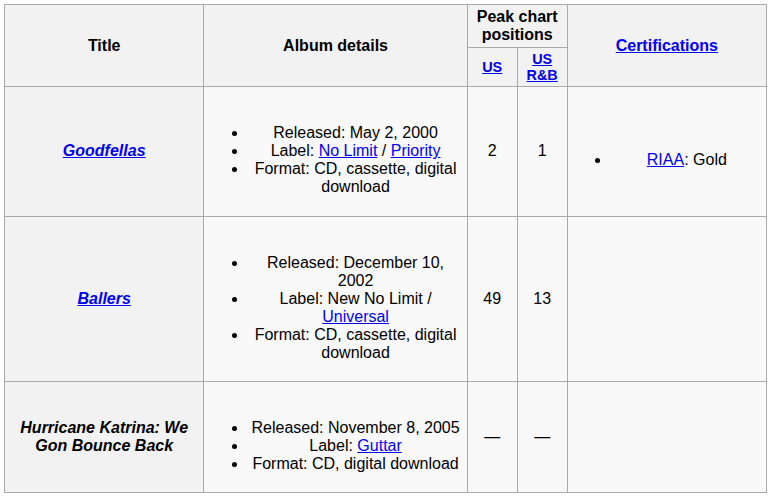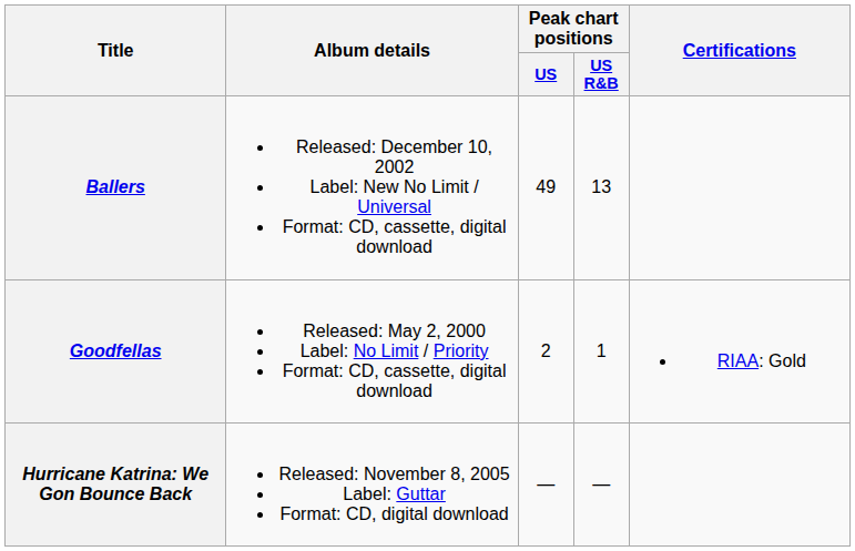 <table class="wikitable plainrowheaders" style="text-align:center;">
 <tr>
 <th scope="col" rowspan="2" style="width:12em;">Title</th>
 <th scope="col" rowspan="2" style="width:16em;">Album details</th>
 <th scope="col" colspan="2">Peak chart positions</th>
 <th scope="col" rowspan="2" style="width:12em;"><a href='#'>Certifications</a></th>
 </tr>
 <tr>
 <th scope="col" style="width:3em;font-size:90%;"><a href='#'>US</a></th>
 <th scope="col" style="width:3em;font-size:90%;"><a href='#'>US R&B</a></th>
 </tr>
 <tr>
+<th scope="row"><em><a href='#'>Ballers</a></em></th>
+<td><br><ul><li>Released: December 10, 2002</li><li>Label: New No Limit / <a href='#'>Universal</a></li><li>Format: CD, cassette, digital download</li></ul></td>
+<td>49</td>
+<td>13</td>
+<td></td>
+</tr>
+<tr>
 <th scope="row"><em><a href='#'>Goodfellas</a></em></th>
 <td><br><ul><li>Released: May 2, 2000</li><li>Label: <a href='#'>No Limit</a> / <a href='#'>Priority</a></li><li>Format: CD, cassette, digital download</li></ul></td>
 <td>2</td>
 <td>1</td>
 <td><br><ul><li><a href='#'>RIAA</a>: Gold</li></ul></td>
-</tr>
-<tr>
-<th scope="row"><em><a href='#'>Ballers</a></em></th>
-<td><br><ul><li>Released: December 10, 2002</li><li>Label: New No Limit / <a href='#'>Universal</a></li><li>Format: CD, cassette, digital download</li></ul></td>
-<td>49</td>
-<td>13</td>
-<td></td>
 </tr>
 <tr>
 <th scope="row"><em>Hurricane Katrina: We Gon Bounce Back</em></th>
 <td><br><ul><li>Released: November 8, 2005</li><li>Label: <a href='#'>Guttar</a></li><li>Format: CD, digital download</li></ul></td>
 <td>—</td>
 <td>—</td>
 <td></td>
 </tr>
 </table>
